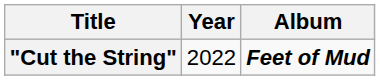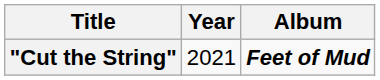 <table class="wikitable plainrowheaders" style="text-align:center;">
 <tr>
 <th scope="col">Title</th>
 <th scope="col">Year</th>
 <th scope="col">Album</th>
 </tr>
 <tr>
 <th scope="row">"Cut the String"<br></th>
-<td>2022</td>
+<td>2021</td>
 <td><strong><em>Feet of Mud</em></strong></td>
 </tr>
 </table>
